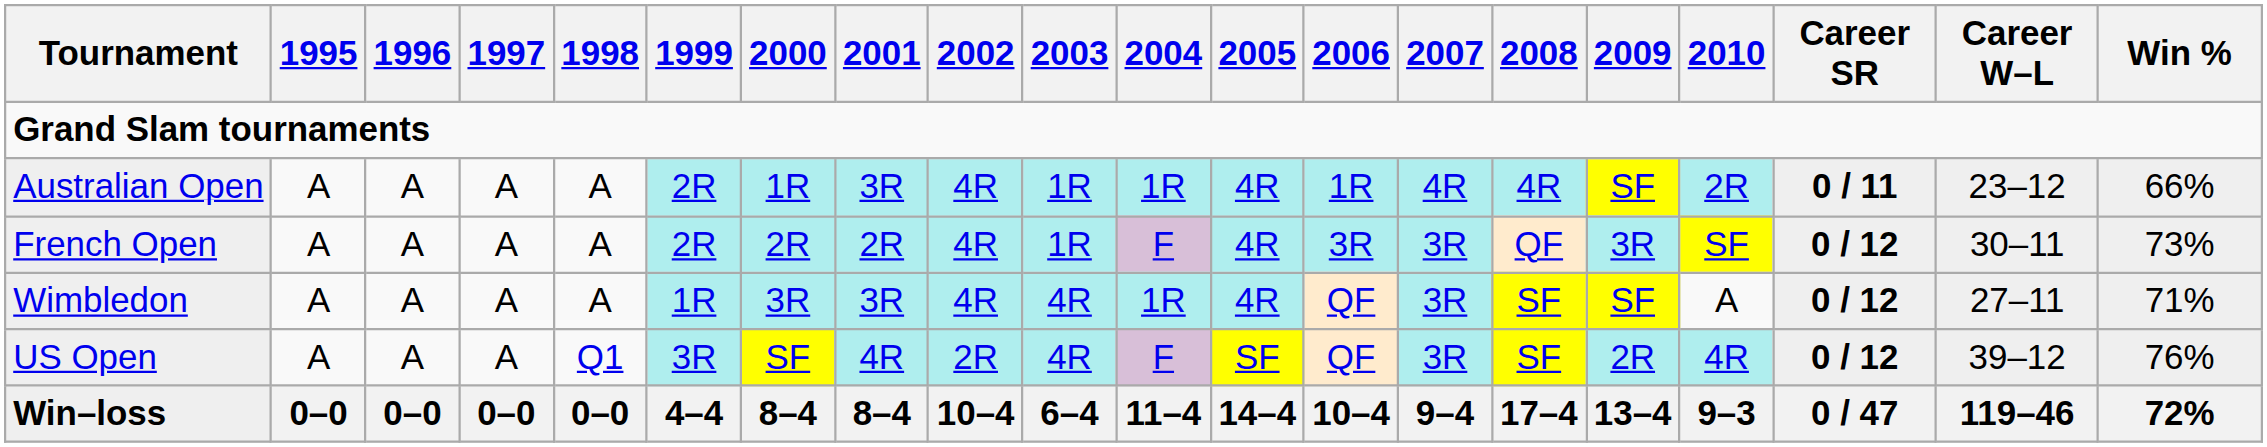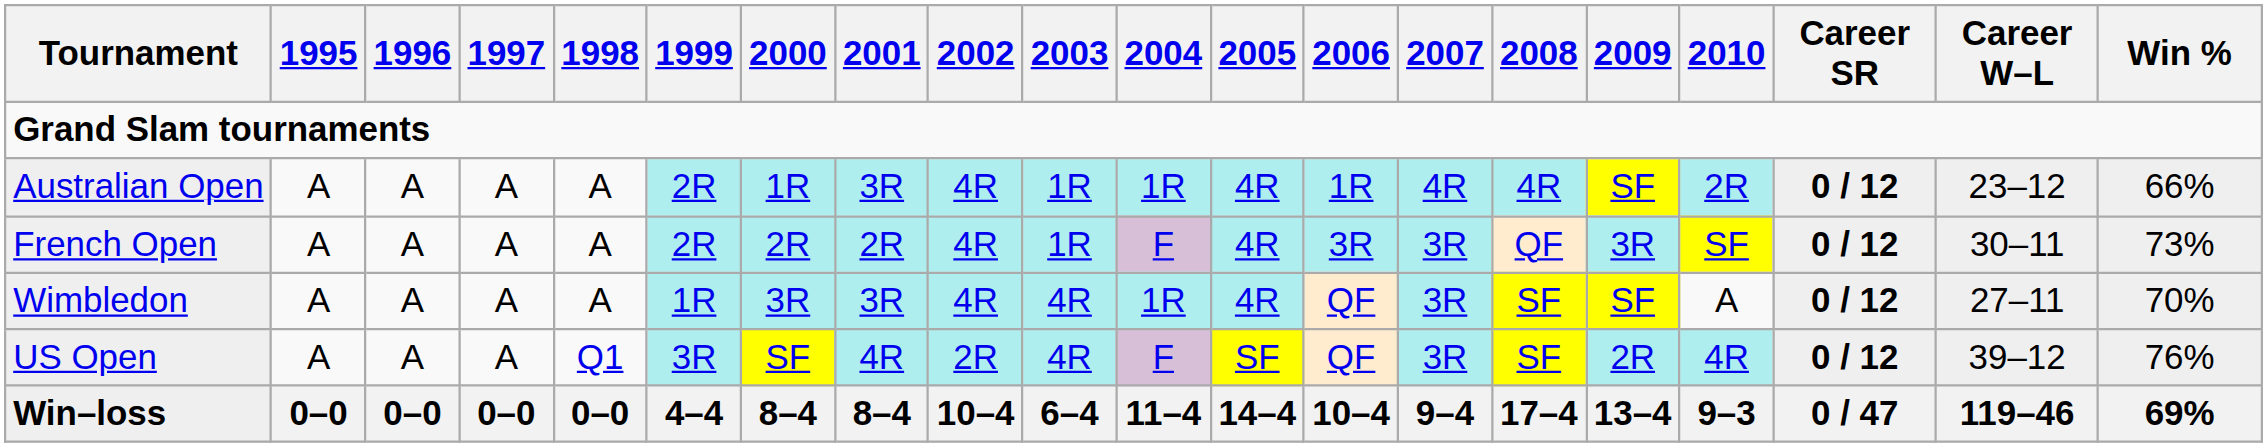 <table class=wikitable style=text-align:center;font-size:97%>
 <tr>
 <th>Tournament</th>
 <th><a href='#'>1995</a></th>
 <th><a href='#'>1996</a></th>
 <th><a href='#'>1997</a></th>
 <th><a href='#'>1998</a></th>
 <th><a href='#'>1999</a></th>
 <th><a href='#'>2000</a></th>
 <th><a href='#'>2001</a></th>
 <th><a href='#'>2002</a></th>
 <th><a href='#'>2003</a></th>
 <th><a href='#'>2004</a></th>
 <th><a href='#'>2005</a></th>
 <th><a href='#'>2006</a></th>
 <th><a href='#'>2007</a></th>
 <th><a href='#'>2008</a></th>
 <th><a href='#'>2009</a></th>
 <th><a href='#'>2010</a></th>
 <th width=65>Career SR</th>
 <th width=65>Career W–L</th>
 <th width=65>Win %</th>
 </tr>
 <tr>
 <td colspan="20" style="text-align:left;"><strong>Grand Slam tournaments</strong></td>
 </tr>
 <tr>
 <td style="background:#efefef; text-align:left;"><a href='#'>Australian Open</a></td>
 <td>A</td>
 <td>A</td>
 <td>A</td>
 <td>A</td>
 <td style="background:#afeeee;"><a href='#'>2R</a></td>
 <td style="background:#afeeee;"><a href='#'>1R</a></td>
 <td style="background:#afeeee;"><a href='#'>3R</a></td>
 <td style="background:#afeeee;"><a href='#'>4R</a></td>
 <td style="background:#afeeee;"><a href='#'>1R</a></td>
 <td style="background:#afeeee;"><a href='#'>1R</a></td>
 <td style="background:#afeeee;"><a href='#'>4R</a></td>
 <td style="background:#afeeee;"><a href='#'>1R</a></td>
 <td style="background:#afeeee;"><a href='#'>4R</a></td>
 <td style="background:#afeeee;"><a href='#'>4R</a></td>
 <td style="background:yellow;"><a href='#'>SF</a></td>
 <td style="background:#afeeee;"><a href='#'>2R</a></td>
-<td style="background:#efefef;"><strong>0 / 11</strong></td>
+<td style="background:#efefef;"><strong>0 / 12</strong></td>
 <td style="background:#efefef;">23–12</td>
 <td style="background:#efefef;">66%</td>
 </tr>
 <tr>
 <td style="background:#efefef; text-align:left;"><a href='#'>French Open</a></td>
 <td>A</td>
 <td>A</td>
 <td>A</td>
 <td>A</td>
 <td style="background:#afeeee;"><a href='#'>2R</a></td>
 <td style="background:#afeeee;"><a href='#'>2R</a></td>
 <td style="background:#afeeee;"><a href='#'>2R</a></td>
 <td style="background:#afeeee;"><a href='#'>4R</a></td>
 <td style="background:#afeeee;"><a href='#'>1R</a></td>
 <td style="background:thistle;"><a href='#'>F</a></td>
 <td style="background:#afeeee;"><a href='#'>4R</a></td>
 <td style="background:#afeeee;"><a href='#'>3R</a></td>
 <td style="background:#afeeee;"><a href='#'>3R</a></td>
 <td style="background:#ffebcd;"><a href='#'>QF</a></td>
 <td style="background:#afeeee;"><a href='#'>3R</a></td>
 <td style="background:yellow;"><a href='#'>SF</a></td>
 <td style="background:#efefef;"><strong>0 / 12</strong></td>
 <td style="background:#efefef;">30–11</td>
 <td style="background:#efefef;">73%</td>
 </tr>
 <tr>
 <td style="background:#efefef; text-align:left;"><a href='#'>Wimbledon</a></td>
 <td>A</td>
 <td>A</td>
 <td>A</td>
 <td>A</td>
 <td style="background:#afeeee;"><a href='#'>1R</a></td>
 <td style="background:#afeeee;"><a href='#'>3R</a></td>
 <td style="background:#afeeee;"><a href='#'>3R</a></td>
 <td style="background:#afeeee;"><a href='#'>4R</a></td>
 <td style="background:#afeeee;"><a href='#'>4R</a></td>
 <td style="background:#afeeee;"><a href='#'>1R</a></td>
 <td style="background:#afeeee;"><a href='#'>4R</a></td>
 <td style="background:#ffebcd;"><a href='#'>QF</a></td>
 <td style="background:#afeeee;"><a href='#'>3R</a></td>
 <td style="background:yellow;"><a href='#'>SF</a></td>
 <td style="background:yellow;"><a href='#'>SF</a></td>
 <td>A</td>
 <td style="background:#efefef;"><strong>0 / 12</strong></td>
 <td style="background:#efefef;">27–11</td>
-<td style="background:#efefef;">71%</td>
+<td style="background:#efefef;">70%</td>
 </tr>
 <tr>
 <td style="background:#efefef; text-align:left;"><a href='#'>US Open</a></td>
 <td>A</td>
 <td>A</td>
 <td>A</td>
 <td><a href='#'>Q1</a></td>
 <td style="background:#afeeee;"><a href='#'>3R</a></td>
 <td style="background:yellow;"><a href='#'>SF</a></td>
 <td style="background:#afeeee;"><a href='#'>4R</a></td>
 <td style="background:#afeeee;"><a href='#'>2R</a></td>
 <td style="background:#afeeee;"><a href='#'>4R</a></td>
 <td style="background:thistle;"><a href='#'>F</a></td>
 <td style="background:yellow;"><a href='#'>SF</a></td>
 <td style="background:#ffebcd;"><a href='#'>QF</a></td>
 <td style="background:#afeeee;"><a href='#'>3R</a></td>
 <td style="background:yellow;"><a href='#'>SF</a></td>
 <td style="background:#afeeee;"><a href='#'>2R</a></td>
 <td style="background:#afeeee;"><a href='#'>4R</a></td>
 <td style="background:#efefef;"><strong>0 / 12</strong></td>
 <td style="background:#efefef;">39–12</td>
 <td style="background:#efefef;">76%</td>
 </tr>
 <tr>
 <td style="background:#efefef; text-align:left;"><strong>Win–loss</strong></td>
 <th>0–0</th>
 <th>0–0</th>
 <th>0–0</th>
 <th>0–0</th>
 <th>4–4</th>
 <th>8–4</th>
 <th>8–4</th>
 <th>10–4</th>
 <th>6–4</th>
 <th>11–4</th>
 <th>14–4</th>
 <th>10–4</th>
 <th>9–4</th>
 <th>17–4</th>
 <th>13–4</th>
 <th>9–3</th>
 <th>0 / 47</th>
 <th>119–46</th>
-<th>72%</th>
+<th>69%</th>
 </tr>
 </table>
